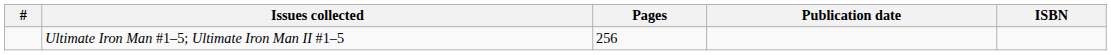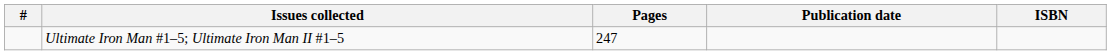 <table class="wikitable sortable" width=98%>
 <tr>
 <th class="unsortable">#</th>
 <th class="unsortable" width="50%">Issues collected</th>
 <th>Pages</th>
 <th>Publication date</th>
 <th class="unsortable">ISBN</th>
 </tr>
 <tr>
 <td></td>
 <td><em>Ultimate Iron Man</em> #1–5; <em>Ultimate Iron Man II</em> #1–5</td>
-<td>256</td>
+<td>247</td>
 <td></td>
 <td></td>
 </tr>
 </table>
